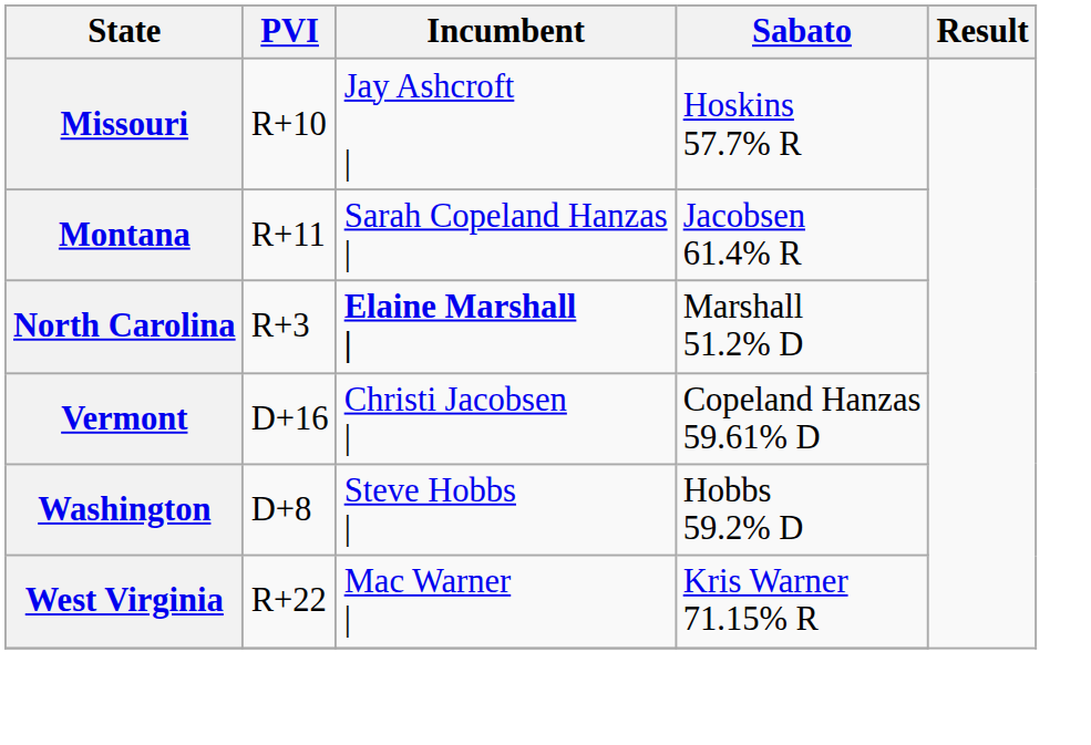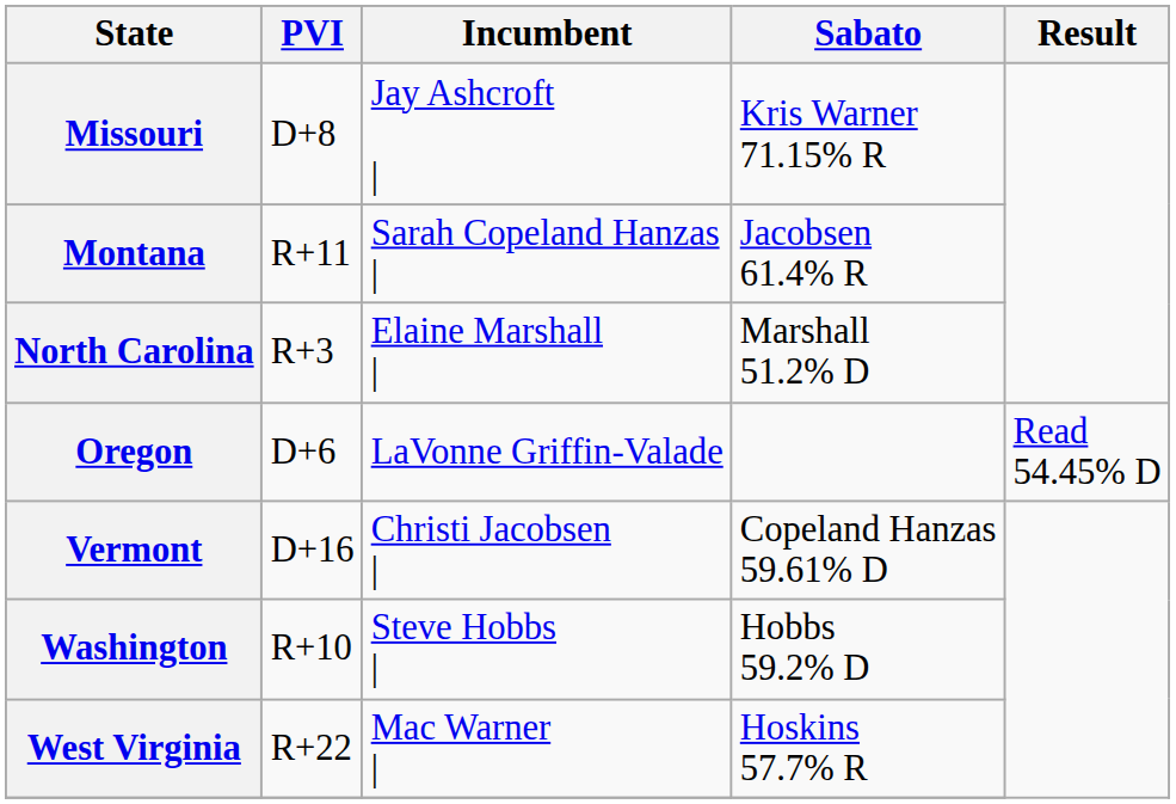 <table class="wikitable sortable" style="font-size:%;">
 <tr>
 <th>State</th>
 <th><a href='#'>PVI</a></th>
 <th>Incumbent</th>
 <th scope="col"><a href='#'>Sabato</a><br></th>
 <th>Result</th>
 </tr>
 <tr>
 <th><a href='#'>Missouri</a></th>
-<td>R+10</td>
+<td>D+8</td>
 <td><a href='#'>Jay Ashcroft</a><br><br>|</td>
-<td><a href='#'>Hoskins</a><br>57.7% R</td>
+<td><a href='#'>Kris Warner</a><br>71.15% R</td>
 </tr>
 <tr>
 <th><a href='#'>Montana</a></th>
 <td>R+11</td>
 <td><a href='#'>Sarah Copeland Hanzas</a><br>|</td>
 <td><a href='#'>Jacobsen</a><br>61.4% R</td>
 </tr>
 <tr>
 <th><a href='#'>North Carolina</a></th>
 <td>R+3</td>
-<td><strong><a href='#'>Elaine Marshall</a><br>|</strong></td>
+<td><a href='#'>Elaine Marshall</a><br>|</td>
 <td>Marshall<br>51.2% D</td>
+</tr>
+<tr>
+<th><a href='#'>Oregon</a></th>
+<td>D+6</td>
+<td><a href='#'>LaVonne Griffin-Valade</a><br></td>
+<td></td>
+<td><a href='#'>Read</a><br>54.45% D</td>
 </tr>
 <tr>
 <th><a href='#'>Vermont</a></th>
 <td>D+16</td>
 <td><a href='#'>Christi Jacobsen</a><br>|</td>
 <td>Copeland Hanzas<br>59.61% D</td>
 </tr>
 <tr>
 <th><a href='#'>Washington</a></th>
-<td>D+8</td>
+<td>R+10</td>
 <td><a href='#'>Steve Hobbs</a><br>|</td>
 <td>Hobbs<br>59.2% D</td>
 </tr>
 <tr>
 <th><a href='#'>West Virginia</a></th>
 <td>R+22</td>
 <td><a href='#'>Mac Warner</a><br>|</td>
-<td><a href='#'>Kris Warner</a><br>71.15% R</td>
+<td><a href='#'>Hoskins</a><br>57.7% R</td>
 </tr>
 <tr>
 </tr>
 </table>
